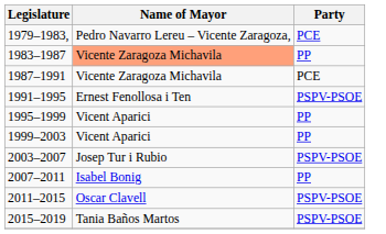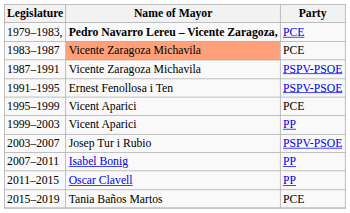 <table class="wikitable">
 <tr>
 <th>Legislature</th>
 <th>Name of Mayor</th>
 <th>Party</th>
 </tr>
 <tr>
 <td>1979–1983,</td>
-<td>Pedro Navarro Lereu – Vicente Zaragoza,</td>
+<td><strong>Pedro Navarro Lereu – Vicente Zaragoza,</strong></td>
 <td><a href='#'>PCE</a></td>
 </tr>
 <tr>
 <td>1983–1987</td>
 <td style="background: lightsalmon;">Vicente Zaragoza Michavila</td>
-<td><a href='#'>PP</a></td>
+<td>PCE</td>
 </tr>
 <tr>
 <td>1987–1991</td>
 <td>Vicente Zaragoza Michavila</td>
-<td>PCE</td>
+<td><a href='#'>PSPV-PSOE</a></td>
 </tr>
 <tr>
 <td>1991–1995</td>
 <td>Ernest Fenollosa i Ten</td>
 <td><a href='#'>PSPV-PSOE</a></td>
 </tr>
 <tr>
 <td>1995–1999</td>
 <td>Vicent Aparici</td>
-<td><a href='#'>PP</a></td>
+<td>PCE</td>
 </tr>
 <tr>
 <td>1999–2003</td>
 <td>Vicent Aparici</td>
 <td><a href='#'>PP</a></td>
 </tr>
 <tr>
 <td>2003–2007</td>
 <td>Josep Tur i Rubio</td>
 <td><a href='#'>PSPV-PSOE</a></td>
 </tr>
 <tr>
 <td>2007–2011</td>
 <td><a href='#'>Isabel Bonig</a></td>
 <td><a href='#'>PP</a></td>
 </tr>
 <tr>
 <td>2011–2015</td>
 <td><a href='#'>Oscar Clavell</a></td>
-<td><a href='#'>PSPV-PSOE</a></td>
+<td><a href='#'>PP</a></td>
 </tr>
 <tr>
 <td>2015–2019</td>
 <td>Tania Baños Martos</td>
-<td><a href='#'>PSPV-PSOE</a></td>
+<td>PCE</td>
 </tr>
 <tr>
 </tr>
 </table>
